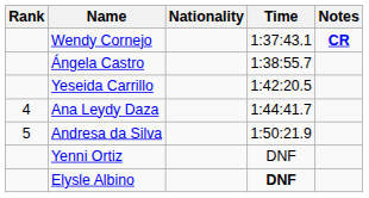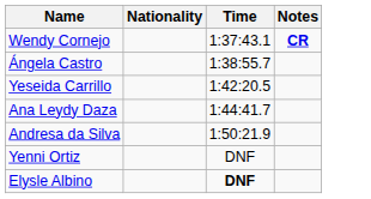 <table class="wikitable sortable" style="text-align:center">
 <tr>
-<th>Rank</th>
 <th>Name</th>
 <th>Nationality</th>
 <th>Time</th>
 <th>Notes</th>
 </tr>
 <tr>
-<td align=center></td>
 <td align=left><a href='#'>Wendy Cornejo</a></td>
 <td align=left></td>
 <td>1:37:43.1</td>
 <td><strong><a href='#'>CR</a></strong></td>
 </tr>
 <tr>
-<td align=center></td>
 <td align=left><a href='#'>Ángela Castro</a></td>
 <td align=left></td>
 <td>1:38:55.7</td>
 <td></td>
 </tr>
 <tr>
-<td align=center></td>
 <td align=left><a href='#'>Yeseida Carrillo</a></td>
 <td align=left></td>
 <td>1:42:20.5</td>
 <td></td>
 </tr>
 <tr>
-<td align=center>4</td>
 <td align=left><a href='#'>Ana Leydy Daza</a></td>
 <td align=left></td>
 <td>1:44:41.7</td>
 <td></td>
 </tr>
 <tr>
-<td align=center>5</td>
 <td align=left><a href='#'>Andresa da Silva</a></td>
 <td align=left></td>
 <td>1:50:21.9</td>
 <td></td>
 </tr>
 <tr>
-<td align=center></td>
 <td align=left><a href='#'>Yenni Ortiz</a></td>
 <td align=left></td>
 <td>DNF</td>
 <td></td>
 </tr>
 <tr>
-<td align=center></td>
 <td align=left><a href='#'>Elysle Albino</a></td>
 <td align=left></td>
 <td><strong>DNF</strong></td>
 <td></td>
 </tr>
 </table>
